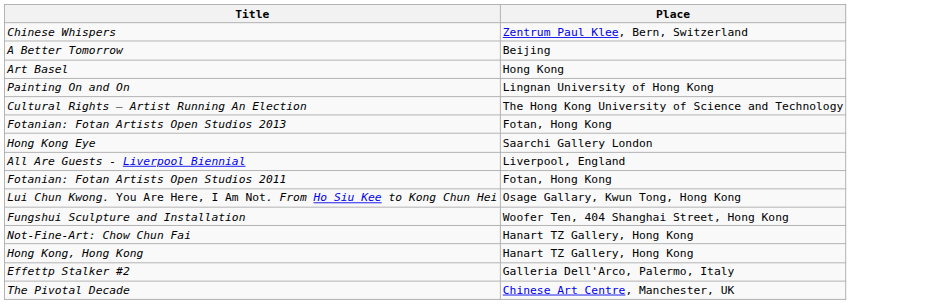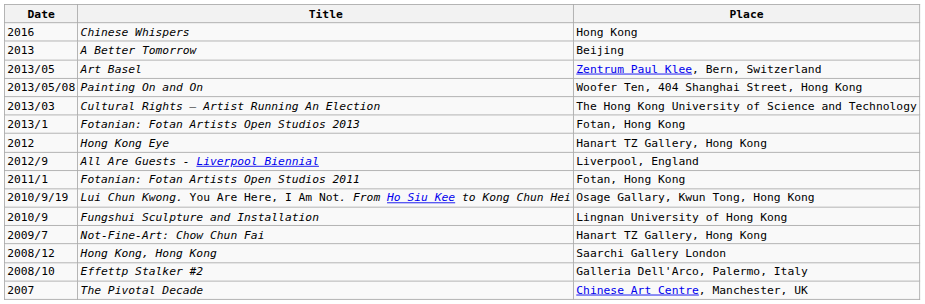 <table class="wikitable">
 <tr>
+<th>Date</th>
 <th>Title</th>
 <th>Place</th>
 </tr>
 <tr>
+<td>2016</td>
 <td><em>Chinese Whispers</em></td>
-<td><a href='#'>Zentrum Paul Klee</a>, Bern, Switzerland</td>
+<td>Hong Kong</td>
 </tr>
 <tr>
+<td>2013</td>
 <td><em>A Better Tomorrow</em></td>
 <td>Beijing</td>
 </tr>
 <tr>
+<td>2013/05</td>
 <td><em>Art Basel</em></td>
-<td>Hong Kong</td>
+<td><a href='#'>Zentrum Paul Klee</a>, Bern, Switzerland</td>
 </tr>
 <tr>
+<td>2013/05/08</td>
 <td><em>Painting On and On</em></td>
-<td>Lingnan University of Hong Kong</td>
+<td>Woofer Ten, 404 Shanghai Street, Hong Kong</td>
 </tr>
 <tr>
+<td>2013/03</td>
 <td><em>Cultural Rights – Artist Running An Election</em></td>
 <td>The Hong Kong University of Science and Technology</td>
 </tr>
 <tr>
+<td>2013/1</td>
 <td><em>Fotanian: Fotan Artists Open Studios 2013</em></td>
 <td>Fotan, Hong Kong</td>
 </tr>
 <tr>
+<td>2012</td>
 <td><em>Hong Kong Eye</em></td>
-<td>Saarchi Gallery London</td>
+<td>Hanart TZ Gallery, Hong Kong</td>
 </tr>
 <tr>
+<td>2012/9</td>
 <td><em>All Are Guests - <a href='#'>Liverpool Biennial</a></em></td>
 <td>Liverpool, England</td>
 </tr>
 <tr>
+<td>2011/1</td>
 <td><em>Fotanian: Fotan Artists Open Studios 2011</em></td>
 <td>Fotan, Hong Kong</td>
 </tr>
 <tr>
+<td>2010/9/19</td>
 <td><em>Lui Chun Kwong. </em>You Are Here, I Am Not<em>. From <a href='#'>Ho Siu Kee</a> to Kong Chun Hei</em></td>
 <td>Osage Gallary, Kwun Tong, Hong Kong</td>
 </tr>
 <tr>
+<td>2010/9</td>
 <td><em>Fungshui Sculpture and Installation</em></td>
-<td>Woofer Ten, 404 Shanghai Street, Hong Kong</td>
+<td>Lingnan University of Hong Kong</td>
 </tr>
 <tr>
+<td>2009/7</td>
 <td><em>Not-Fine-Art: Chow Chun Fai</em></td>
 <td>Hanart TZ Gallery, Hong Kong</td>
 </tr>
 <tr>
+<td>2008/12</td>
 <td><em>Hong Kong, Hong Kong</em></td>
-<td>Hanart TZ Gallery, Hong Kong</td>
+<td>Saarchi Gallery London</td>
 </tr>
 <tr>
+<td>2008/10</td>
 <td><em>Effettp Stalker #2</em></td>
 <td>Galleria Dell'Arco, Palermo, Italy</td>
 </tr>
 <tr>
+<td>2007</td>
 <td><em>The Pivotal Decade</em></td>
 <td><a href='#'> Chinese Art Centre</a>, Manchester, UK</td>
 </tr>
 </table>
